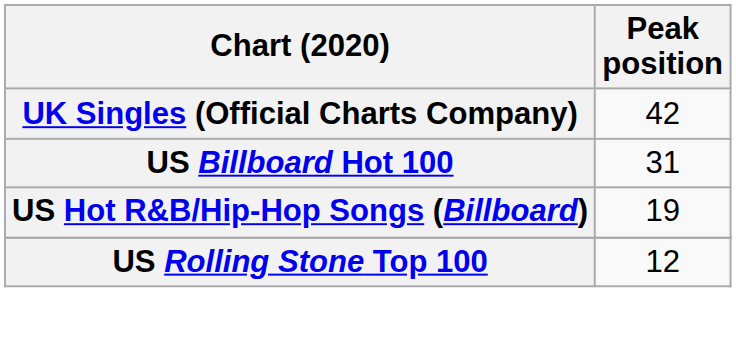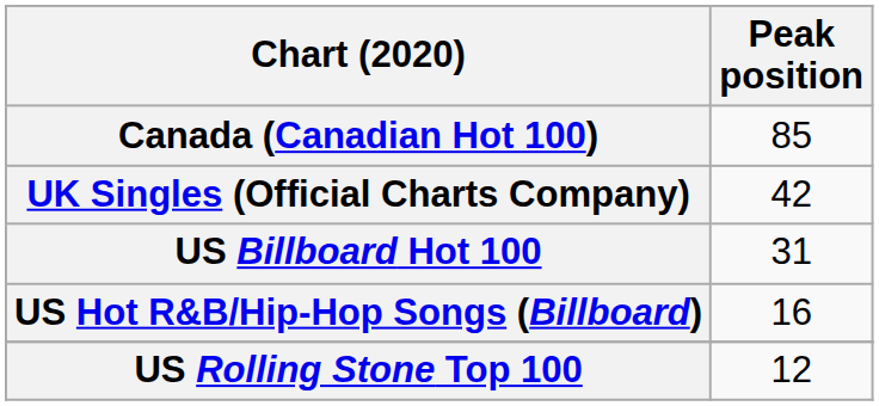 <table class="wikitable sortable plainrowheaders" style="text-align:center">
 <tr>
 <th scope="col">Chart (2020)</th>
 <th scope="col">Peak<br>position</th>
+</tr>
+<tr>
+<th scope="row">Canada (<a href='#'>Canadian Hot 100</a>)</th>
+<td>85</td>
 </tr>
 <tr>
 <th scope="row"><a href='#'>UK Singles</a> (Official Charts Company)</th>
 <td>42</td>
 </tr>
 <tr>
 <th scope="row">US <a href='#'><em>Billboard</em> Hot 100</a></th>
 <td>31</td>
 </tr>
 <tr>
 <th scope="row">US <a href='#'>Hot R&B/Hip-Hop Songs</a> (<em><a href='#'>Billboard</a></em>)</th>
-<td>19</td>
+<td>16</td>
 </tr>
 <tr>
 </tr>
 <tr>
 <th scope="row">US <a href='#'><em>Rolling Stone</em> Top 100</a></th>
 <td>12</td>
 </tr>
 </table>
